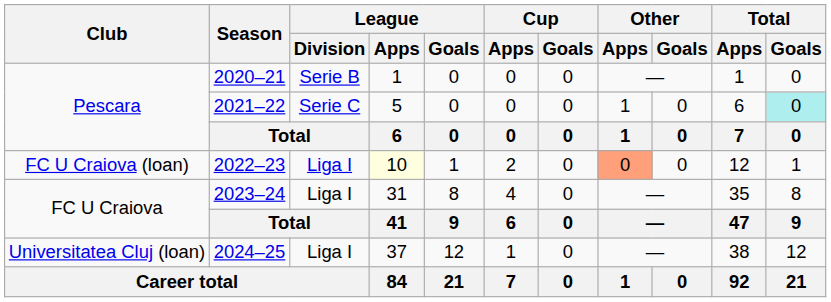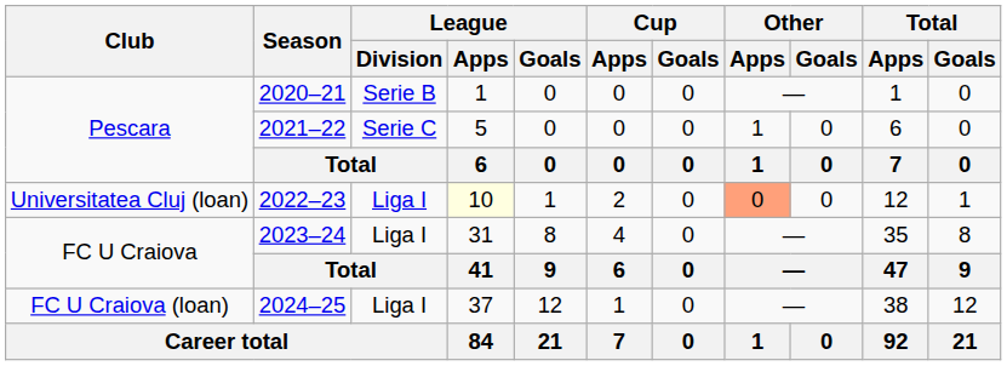 <table class="wikitable" Style="text-align: center">
 <tr>
 <th rowspan="2">Club</th>
 <th rowspan="2">Season</th>
 <th colspan="3">League</th>
 <th colspan="2">Cup</th>
 <th colspan="2">Other</th>
 <th colspan="2">Total</th>
 </tr>
 <tr>
 <th>Division</th>
 <th>Apps</th>
 <th>Goals</th>
 <th>Apps</th>
 <th>Goals</th>
 <th>Apps</th>
 <th>Goals</th>
 <th>Apps</th>
 <th>Goals</th>
 </tr>
 <tr>
 <td rowspan="3"><a href='#'>Pescara</a></td>
 <td><a href='#'>2020–21</a></td>
 <td><a href='#'>Serie B</a></td>
 <td>1</td>
 <td>0</td>
 <td>0</td>
 <td>0</td>
 <td colspan="2">—</td>
 <td>1</td>
 <td>0</td>
 </tr>
 <tr>
 <td><a href='#'>2021–22</a></td>
 <td><a href='#'>Serie C</a></td>
 <td>5</td>
 <td>0</td>
 <td>0</td>
 <td>0</td>
 <td>1</td>
 <td>0</td>
 <td>6</td>
-<td style="background: paleturquoise;">0</td>
+<td>0</td>
 </tr>
 <tr>
 <th colspan="2">Total</th>
 <th>6</th>
 <th>0</th>
 <th>0</th>
 <th>0</th>
 <th>1</th>
 <th>0</th>
 <th>7</th>
 <th>0</th>
 </tr>
 <tr>
-<td rowspan="1"><a href='#'>FC U Craiova</a> (loan)</td>
+<td rowspan="1"><a href='#'>Universitatea Cluj</a> (loan)</td>
 <td><a href='#'>2022–23</a></td>
 <td><a href='#'>Liga I</a></td>
 <td style="background: lightyellow;">10</td>
 <td>1</td>
 <td>2</td>
 <td>0</td>
 <td style="background: lightsalmon;">0</td>
 <td>0</td>
 <td>12</td>
 <td>1</td>
 </tr>
 <tr>
 <td rowspan="2">FC U Craiova</td>
 <td><a href='#'>2023–24</a></td>
 <td rowspan="1">Liga I</td>
 <td>31</td>
 <td>8</td>
 <td>4</td>
 <td>0</td>
 <td colspan="2">—</td>
 <td>35</td>
 <td>8</td>
 </tr>
 <tr>
 <th colspan="2">Total</th>
 <th>41</th>
 <th>9</th>
 <th>6</th>
 <th>0</th>
 <th colspan="2">—</th>
 <th>47</th>
 <th>9</th>
 </tr>
 <tr>
-<td rowspan="1"><a href='#'>Universitatea Cluj</a> (loan)</td>
+<td rowspan="1"><a href='#'>FC U Craiova</a> (loan)</td>
 <td><a href='#'>2024–25</a></td>
 <td rowspan="1">Liga I</td>
 <td>37</td>
 <td>12</td>
 <td>1</td>
 <td>0</td>
 <td colspan="2">—</td>
 <td>38</td>
 <td>12</td>
 </tr>
 <tr>
 <th colspan="3">Career total</th>
 <th>84</th>
 <th>21</th>
 <th>7</th>
 <th>0</th>
 <th>1</th>
 <th>0</th>
 <th>92</th>
 <th>21</th>
 </tr>
 </table>
